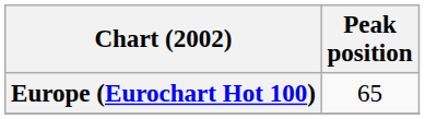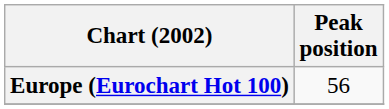 <table class="wikitable sortable plainrowheaders" style="text-align:center">
 <tr>
 <th scope="col">Chart (2002)</th>
 <th scope="col">Peak<br>position</th>
 </tr>
 <tr>
 <th scope="row">Europe (<a href='#'>Eurochart Hot 100</a>)</th>
-<td>65</td>
+<td>56</td>
 </tr>
 <tr>
 </tr>
 <tr>
 </tr>
 </table>
